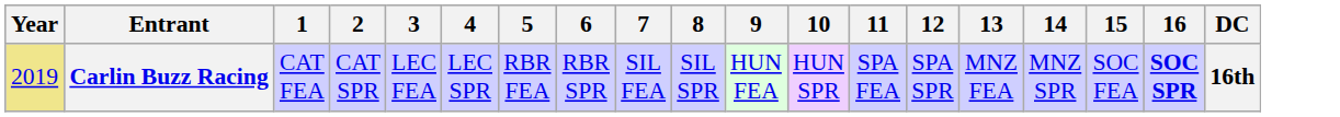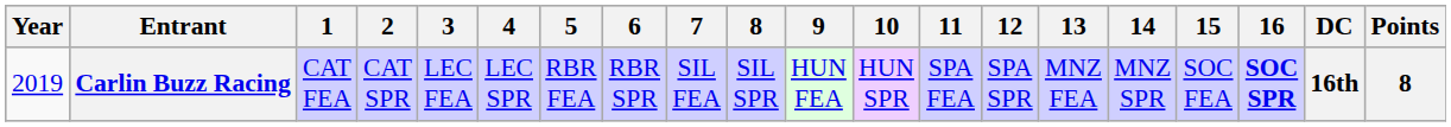 <table class="wikitable" style="text-align:center; font-size:85%">
 <tr>
 <th>Year</th>
 <th>Entrant</th>
 <th>1</th>
 <th>2</th>
 <th>3</th>
 <th>4</th>
 <th>5</th>
 <th>6</th>
 <th>7</th>
 <th>8</th>
 <th>9</th>
 <th>10</th>
 <th>11</th>
 <th>12</th>
 <th>13</th>
 <th>14</th>
 <th>15</th>
 <th>16</th>
 <th>DC</th>
+<th>Points</th>
 </tr>
 <tr>
-<td style="background: khaki;"><a href='#'>2019</a></td>
+<td><a href='#'>2019</a></td>
 <th nowrap><a href='#'>Carlin Buzz Racing</a></th>
 <td style="background:#CFCFFF;"><a href='#'>CAT<br>FEA</a><br></td>
 <td style="background:#CFCFFF;"><a href='#'>CAT<br>SPR</a><br></td>
 <td style="background:#CFCFFF;"><a href='#'>LEC<br>FEA</a><br></td>
 <td style="background:#CFCFFF;"><a href='#'>LEC<br>SPR</a><br></td>
 <td style="background:#CFCFFF;"><a href='#'>RBR<br>FEA</a><br></td>
 <td style="background:#CFCFFF;"><a href='#'>RBR<br>SPR</a><br></td>
 <td style="background:#CFCFFF;"><a href='#'>SIL<br>FEA</a><br></td>
 <td style="background:#CFCFFF;"><a href='#'>SIL<br>SPR</a><br></td>
 <td style="background:#DFFFDF;"><a href='#'>HUN<br>FEA</a><br></td>
 <td style="background:#EFCFFF;"><a href='#'>HUN<br>SPR</a><br></td>
 <td style="background:#CFCFFF;"><a href='#'>SPA<br>FEA</a><br></td>
 <td style="background:#CFCFFF;"><a href='#'>SPA<br>SPR</a><br></td>
 <td style="background:#CFCFFF;"><a href='#'>MNZ<br>FEA</a><br></td>
 <td style="background:#CFCFFF;"><a href='#'>MNZ<br>SPR</a><br></td>
 <td style="background:#CFCFFF;"><a href='#'>SOC<br>FEA</a><br></td>
 <td style="background:#CFCFFF;"><strong><a href='#'>SOC<br>SPR</a><br></strong></td>
 <th>16th</th>
+<th>8</th>
 </tr>
 </table>
